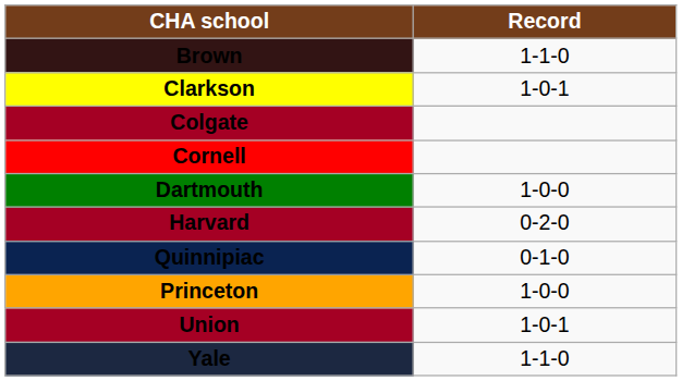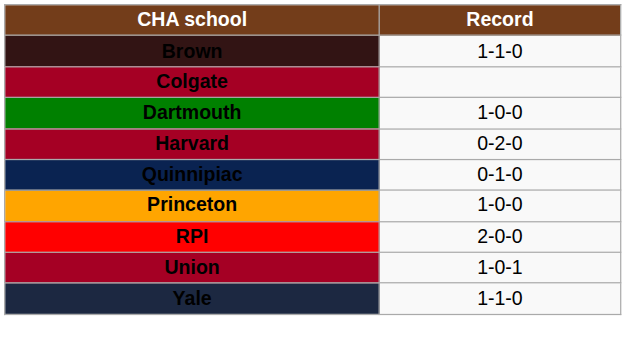 <table class="wikitable" width="40%">
 <tr align="center"  style=" background:#733d1a; color:white;">
 <td><strong>CHA school</strong></td>
 <td><strong>Record</strong></td>
 </tr>
 <tr align="center" bgcolor="">
 <td bgcolor="#321414"><span> <strong>Brown</strong></span></td>
 <td>1-1-0</td>
 </tr>
 <tr align="center" bgcolor="">
-<td bgcolor="yellow"><span> <strong>Clarkson</strong></span></td>
-<td>1-0-1</td>
-</tr>
-<tr align="center" bgcolor="">
 <td bgcolor="#A50024"><span> <strong>Colgate</strong></span></td>
-<td></td>
-</tr>
-<tr align="center" bgcolor="">
-<td bgcolor="red"><span> <strong>Cornell</strong></span></td>
 <td></td>
 </tr>
 <tr align="center" bgcolor="">
 <td bgcolor="green"><span><strong>Dartmouth</strong></span></td>
 <td>1-0-0</td>
 </tr>
 <tr align="center" bgcolor="">
 <td bgcolor="#A50024"><span> <strong>Harvard</strong></span></td>
 <td>0-2-0</td>
 </tr>
 <tr align="center" bgcolor="">
 <td bgcolor="#0a2351"><span> <strong>Quinnipiac</strong></span></td>
 <td>0-1-0</td>
 </tr>
 <tr align="center" bgcolor="">
 <td bgcolor="orange"><span><strong>Princeton</strong></span></td>
 <td>1-0-0</td>
 </tr>
 <tr align="center" bgcolor="">
+<td bgcolor="red"><span> <strong>RPI</strong></span></td>
+<td>2-0-0</td>
+</tr>
+<tr align="center" bgcolor="">
 <td bgcolor="#A50024"><span> <strong>Union</strong></span></td>
 <td>1-0-1</td>
 </tr>
 <tr align="center" bgcolor="">
 <td bgcolor="#1c2841"><span><strong>Yale</strong></span></td>
 <td>1-1-0</td>
 </tr>
 </table>
